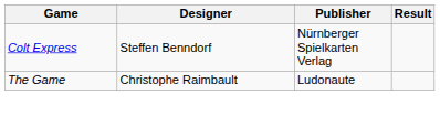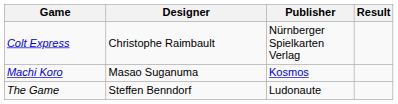 <table class="wikitable">
 <tr>
 <th style="width:140px;">Game</th>
 <th style="width:225px;">Designer</th>
 <th style="width:120px;">Publisher</th>
 <th>Result</th>
 </tr>
 <tr>
 <td><em><a href='#'>Colt Express</a></em></td>
-<td>Steffen Benndorf</td>
+<td>Christophe Raimbault</td>
 <td>Nürnberger Spielkarten Verlag</td>
 <td></td>
 </tr>
 <tr>
+<td><em><a href='#'>Machi Koro</a></em></td>
+<td>Masao Suganuma</td>
+<td><a href='#'>Kosmos</a></td>
+<td></td>
+</tr>
+<tr>
 <td><em>The Game</em></td>
-<td>Christophe Raimbault</td>
+<td>Steffen Benndorf</td>
 <td>Ludonaute</td>
 <td></td>
 </tr>
 </table>
